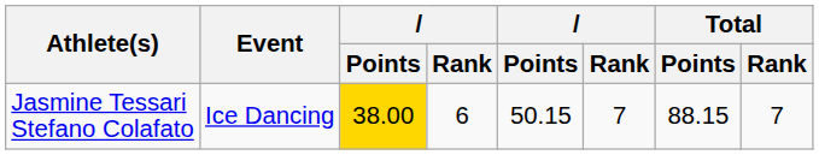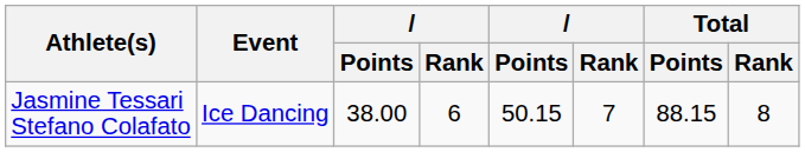 <table class="wikitable">
 <tr>
 <th rowspan="2">Athlete(s)</th>
 <th rowspan="2">Event</th>
 <th colspan="2">/</th>
 <th colspan="2">/</th>
 <th colspan="2">Total</th>
 </tr>
 <tr>
 <th>Points</th>
 <th>Rank</th>
 <th>Points</th>
 <th>Rank</th>
 <th>Points</th>
 <th>Rank</th>
 </tr>
 <tr>
 <td><a href='#'>Jasmine Tessari</a><br><a href='#'>Stefano Colafato</a></td>
 <td><a href='#'>Ice Dancing</a></td>
-<td align="center" style="background: gold;">38.00</td>
+<td align="center">38.00</td>
 <td align="center">6</td>
 <td align="center">50.15</td>
 <td align="center">7</td>
 <td align="center">88.15</td>
-<td align="center">7</td>
+<td align="center">8</td>
 </tr>
 </table>
